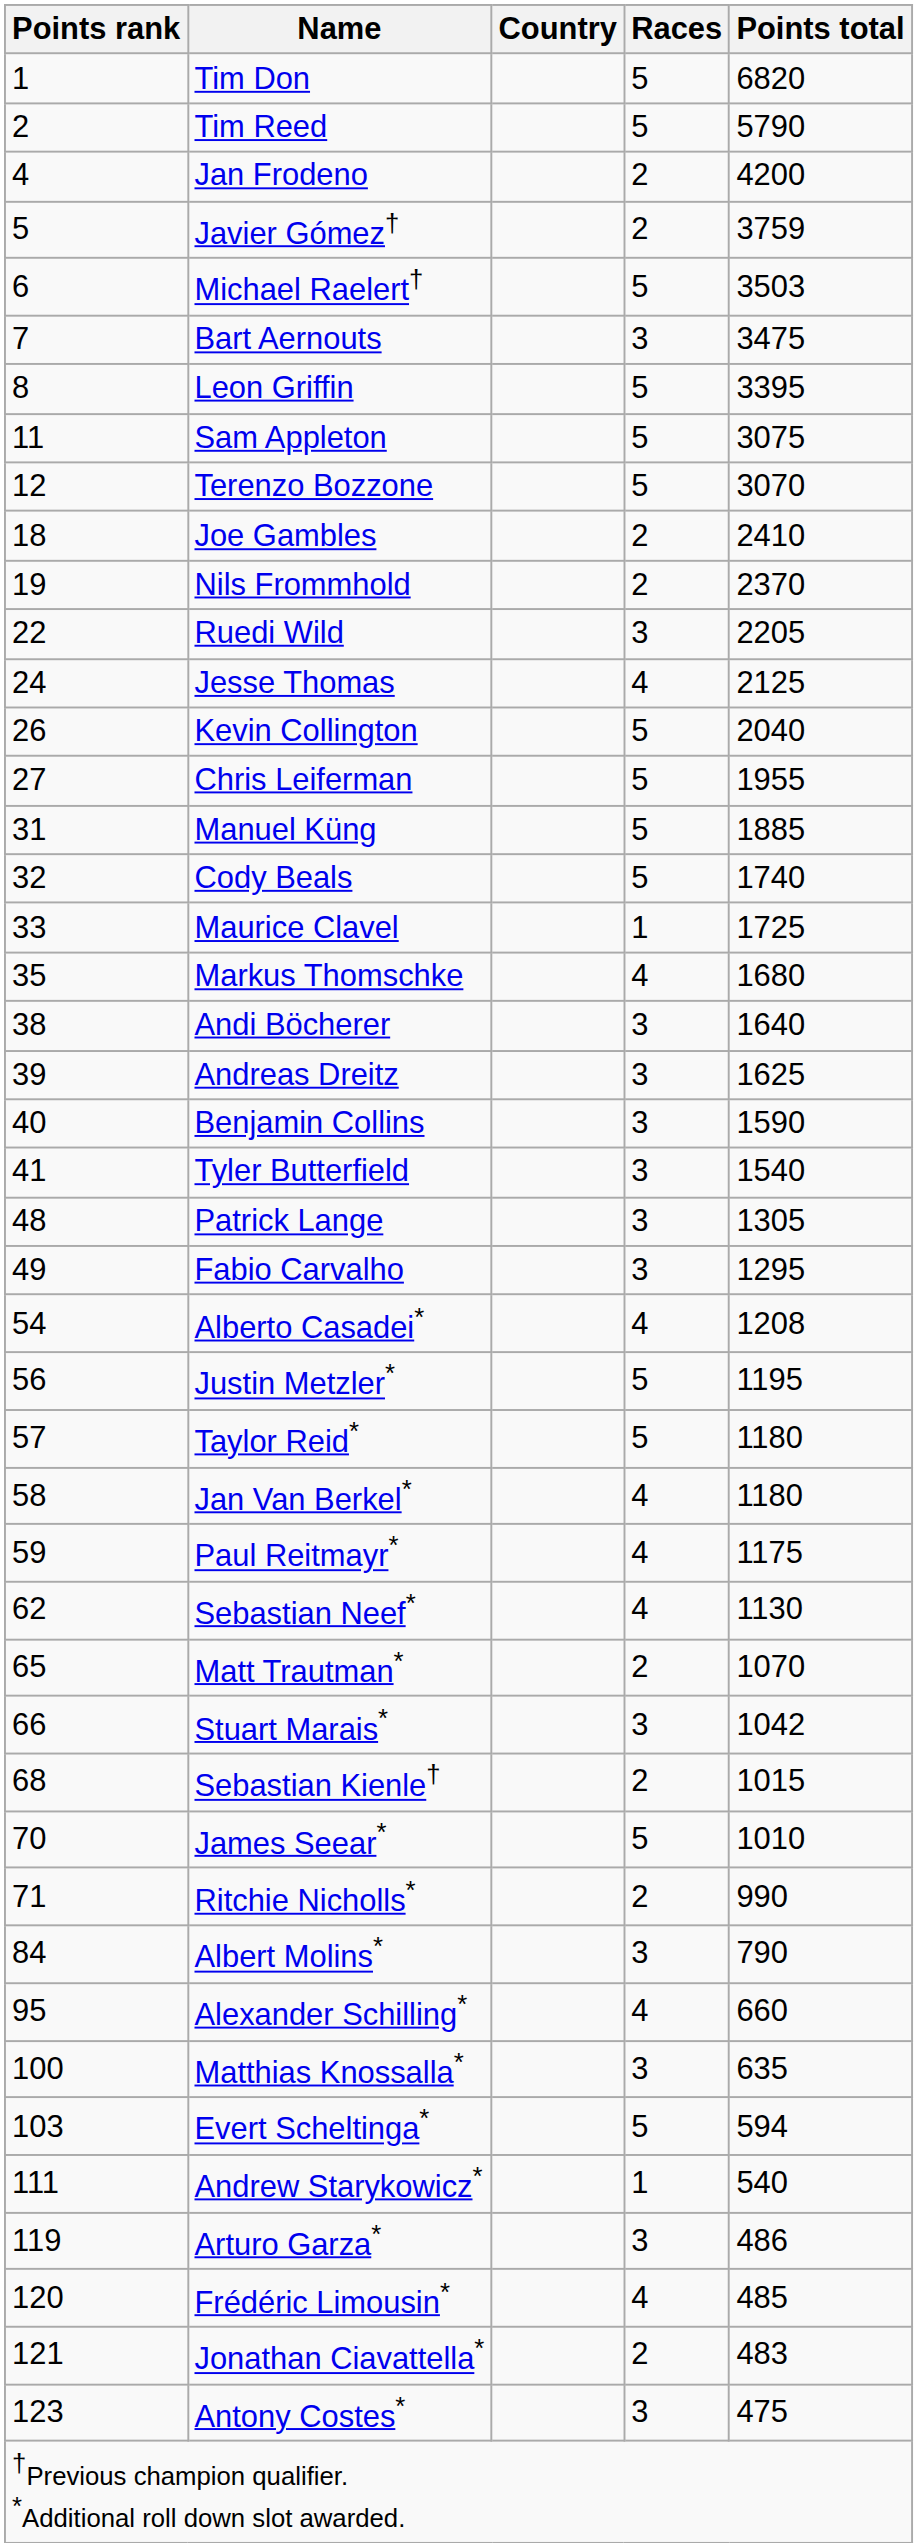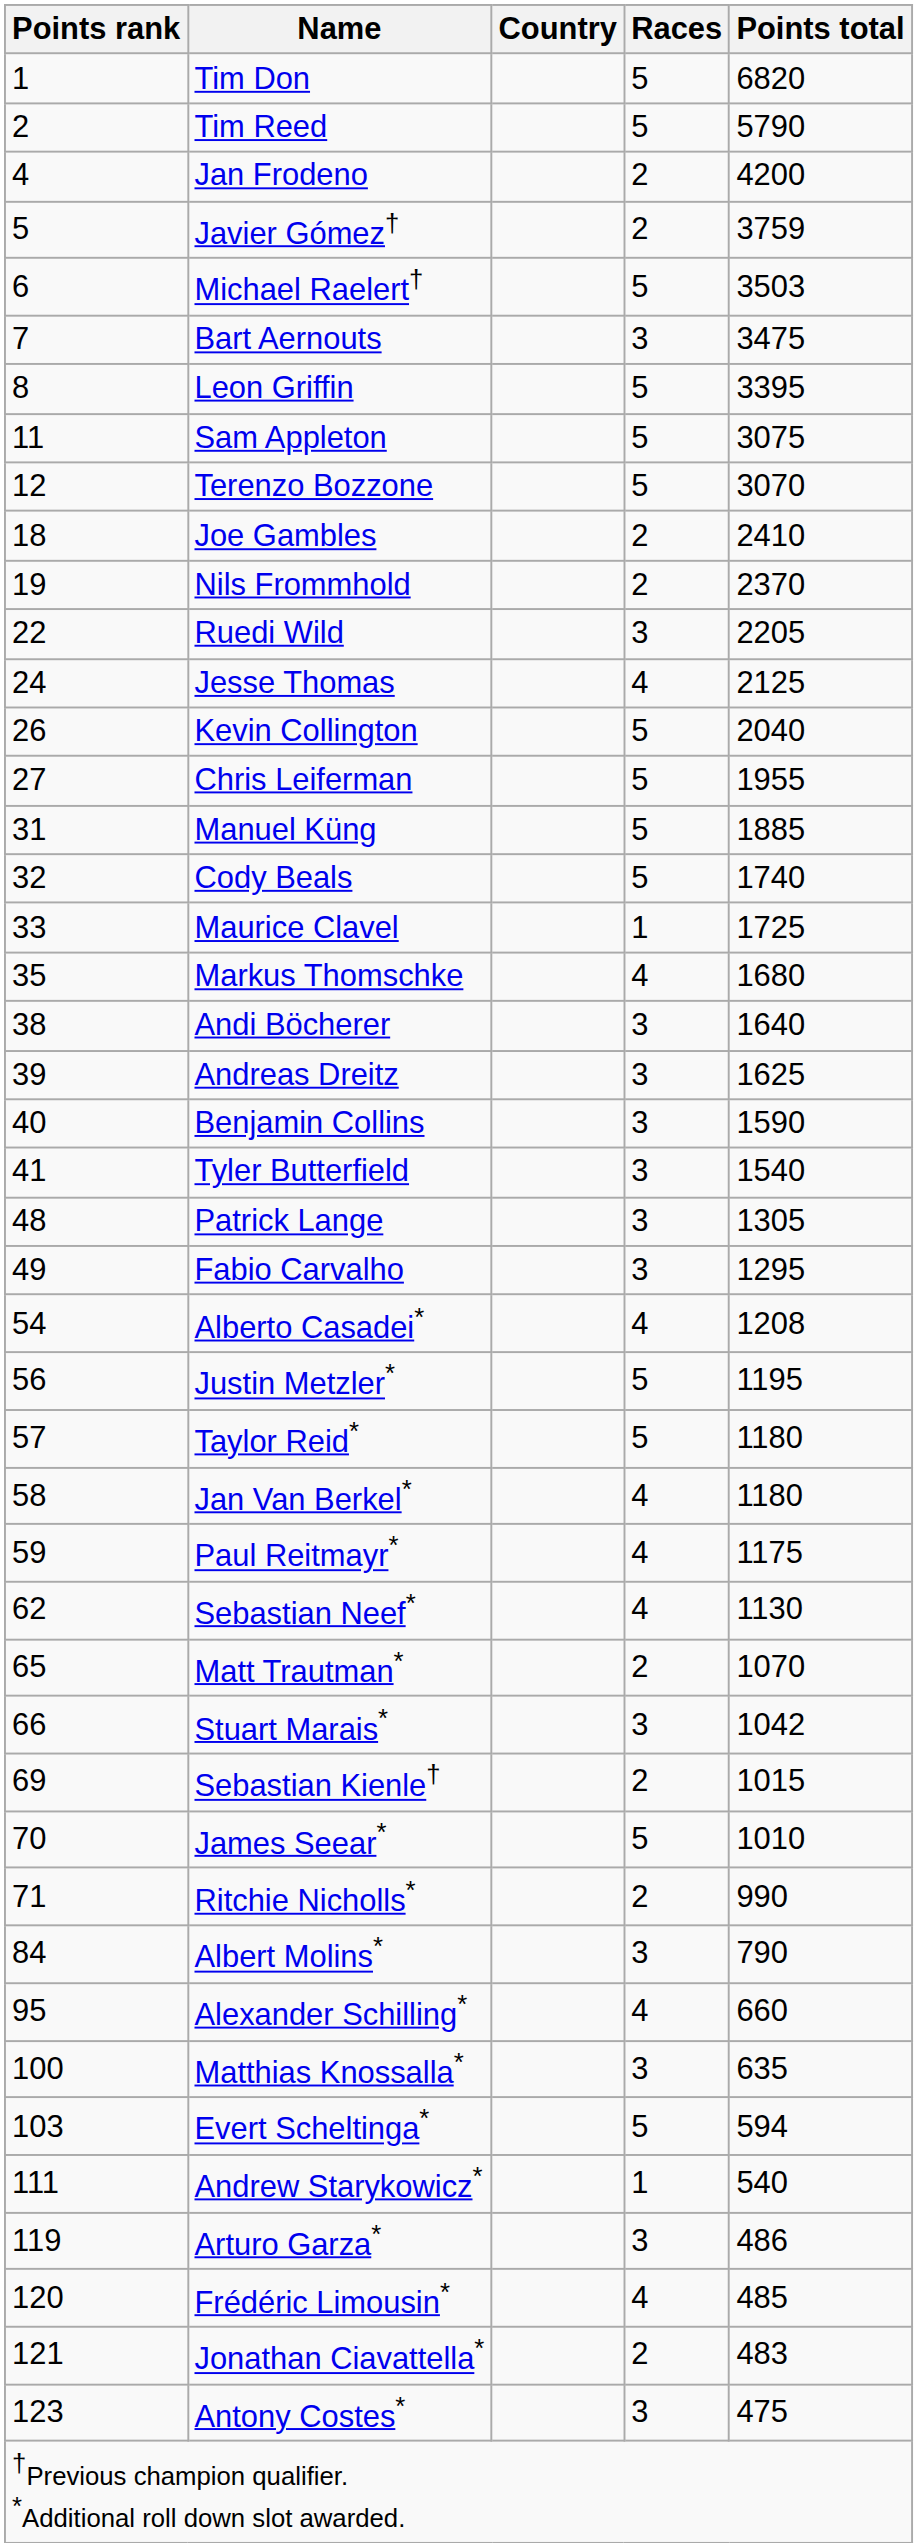 <table class="wikitable sortable">
 <tr>
 <th>Points rank</th>
 <th>Name</th>
 <th>Country</th>
 <th>Races</th>
 <th>Points total</th>
 </tr>
 <tr>
 <td>1</td>
 <td><a href='#'>Tim Don</a></td>
 <td></td>
 <td>5</td>
 <td>6820</td>
 </tr>
 <tr>
 <td>2</td>
 <td><a href='#'>Tim Reed</a></td>
 <td></td>
 <td>5</td>
 <td>5790</td>
 </tr>
 <tr>
 <td>4</td>
 <td><a href='#'>Jan Frodeno</a></td>
 <td></td>
 <td>2</td>
 <td>4200</td>
 </tr>
 <tr>
 <td>5</td>
 <td><a href='#'>Javier Gómez</a><sup>†</sup></td>
 <td></td>
 <td>2</td>
 <td>3759</td>
 </tr>
 <tr>
 <td>6</td>
 <td><a href='#'>Michael Raelert</a><sup>†</sup></td>
 <td></td>
 <td>5</td>
 <td>3503</td>
 </tr>
 <tr>
 <td>7</td>
 <td><a href='#'>Bart Aernouts</a></td>
 <td></td>
 <td>3</td>
 <td>3475</td>
 </tr>
 <tr>
 <td>8</td>
 <td><a href='#'>Leon Griffin</a></td>
 <td></td>
 <td>5</td>
 <td>3395</td>
 </tr>
 <tr>
 <td>11</td>
 <td><a href='#'>Sam Appleton</a></td>
 <td></td>
 <td>5</td>
 <td>3075</td>
 </tr>
 <tr>
 <td>12</td>
 <td><a href='#'>Terenzo Bozzone</a></td>
 <td></td>
 <td>5</td>
 <td>3070</td>
 </tr>
 <tr>
 <td>18</td>
 <td><a href='#'>Joe Gambles</a></td>
 <td></td>
 <td>2</td>
 <td>2410</td>
 </tr>
 <tr>
 <td>19</td>
 <td><a href='#'>Nils Frommhold</a></td>
 <td></td>
 <td>2</td>
 <td>2370</td>
 </tr>
 <tr>
 <td>22</td>
 <td><a href='#'>Ruedi Wild</a></td>
 <td></td>
 <td>3</td>
 <td>2205</td>
 </tr>
 <tr>
 <td>24</td>
 <td><a href='#'>Jesse Thomas</a></td>
 <td></td>
 <td>4</td>
 <td>2125</td>
 </tr>
 <tr>
 <td>26</td>
 <td><a href='#'>Kevin Collington</a></td>
 <td></td>
 <td>5</td>
 <td>2040</td>
 </tr>
 <tr>
 <td>27</td>
 <td><a href='#'>Chris Leiferman</a></td>
 <td></td>
 <td>5</td>
 <td>1955</td>
 </tr>
 <tr>
 <td>31</td>
 <td><a href='#'>Manuel Küng</a></td>
 <td></td>
 <td>5</td>
 <td>1885</td>
 </tr>
 <tr>
 <td>32</td>
 <td><a href='#'>Cody Beals</a></td>
 <td></td>
 <td>5</td>
 <td>1740</td>
 </tr>
 <tr>
 <td>33</td>
 <td><a href='#'>Maurice Clavel</a></td>
 <td></td>
 <td>1</td>
 <td>1725</td>
 </tr>
 <tr>
 <td>35</td>
 <td><a href='#'>Markus Thomschke</a></td>
 <td></td>
 <td>4</td>
 <td>1680</td>
 </tr>
 <tr>
 <td>38</td>
 <td><a href='#'>Andi Böcherer</a></td>
 <td></td>
 <td>3</td>
 <td>1640</td>
 </tr>
 <tr>
 <td>39</td>
 <td><a href='#'>Andreas Dreitz</a></td>
 <td></td>
 <td>3</td>
 <td>1625</td>
 </tr>
 <tr>
 <td>40</td>
 <td><a href='#'>Benjamin Collins</a></td>
 <td></td>
 <td>3</td>
 <td>1590</td>
 </tr>
 <tr>
 <td>41</td>
 <td><a href='#'>Tyler Butterfield</a></td>
 <td></td>
 <td>3</td>
 <td>1540</td>
 </tr>
 <tr>
 <td>48</td>
 <td><a href='#'>Patrick Lange</a></td>
 <td></td>
 <td>3</td>
 <td>1305</td>
 </tr>
 <tr>
 <td>49</td>
 <td><a href='#'>Fabio Carvalho</a></td>
 <td></td>
 <td>3</td>
 <td>1295</td>
 </tr>
 <tr>
 <td>54</td>
 <td><a href='#'>Alberto Casadei</a><sup>*</sup></td>
 <td></td>
 <td>4</td>
 <td>1208</td>
 </tr>
 <tr>
 <td>56</td>
 <td><a href='#'>Justin Metzler</a><sup>*</sup></td>
 <td></td>
 <td>5</td>
 <td>1195</td>
 </tr>
 <tr>
 <td>57</td>
 <td><a href='#'>Taylor Reid</a><sup>*</sup></td>
 <td></td>
 <td>5</td>
 <td>1180</td>
 </tr>
 <tr>
 <td>58</td>
 <td><a href='#'>Jan Van Berkel</a><sup>*</sup></td>
 <td></td>
 <td>4</td>
 <td>1180</td>
 </tr>
 <tr>
 <td>59</td>
 <td><a href='#'>Paul Reitmayr</a><sup>*</sup></td>
 <td></td>
 <td>4</td>
 <td>1175</td>
 </tr>
 <tr>
 <td>62</td>
 <td><a href='#'>Sebastian Neef</a><sup>*</sup></td>
 <td></td>
 <td>4</td>
 <td>1130</td>
 </tr>
 <tr>
 <td>65</td>
 <td><a href='#'>Matt Trautman</a><sup>*</sup></td>
 <td></td>
 <td>2</td>
 <td>1070</td>
 </tr>
 <tr>
 <td>66</td>
 <td><a href='#'>Stuart Marais</a><sup>*</sup></td>
 <td></td>
 <td>3</td>
 <td>1042</td>
 </tr>
 <tr>
-<td>68</td>
+<td>69</td>
 <td><a href='#'>Sebastian Kienle</a><sup>†</sup></td>
 <td></td>
 <td>2</td>
 <td>1015</td>
 </tr>
 <tr>
 <td>70</td>
 <td><a href='#'>James Seear</a><sup>*</sup></td>
 <td></td>
 <td>5</td>
 <td>1010</td>
 </tr>
 <tr>
 <td>71</td>
 <td><a href='#'>Ritchie Nicholls</a><sup>*</sup></td>
 <td></td>
 <td>2</td>
 <td>990</td>
 </tr>
 <tr>
 <td>84</td>
 <td><a href='#'>Albert Molins</a><sup>*</sup></td>
 <td></td>
 <td>3</td>
 <td>790</td>
 </tr>
 <tr>
 <td>95</td>
 <td><a href='#'>Alexander Schilling</a><sup>*</sup></td>
 <td></td>
 <td>4</td>
 <td>660</td>
 </tr>
 <tr>
 <td>100</td>
 <td><a href='#'>Matthias Knossalla</a><sup>*</sup></td>
 <td></td>
 <td>3</td>
 <td>635</td>
 </tr>
 <tr>
 <td>103</td>
 <td><a href='#'>Evert Scheltinga</a><sup>*</sup></td>
 <td></td>
 <td>5</td>
 <td>594</td>
 </tr>
 <tr>
 <td>111</td>
 <td><a href='#'>Andrew Starykowicz</a><sup>*</sup></td>
 <td></td>
 <td>1</td>
 <td>540</td>
 </tr>
 <tr>
 <td>119</td>
 <td><a href='#'>Arturo Garza</a><sup>*</sup></td>
 <td></td>
 <td>3</td>
 <td>486</td>
 </tr>
 <tr>
 <td>120</td>
 <td><a href='#'>Frédéric Limousin</a><sup>*</sup></td>
 <td></td>
 <td>4</td>
 <td>485</td>
 </tr>
 <tr>
 <td>121</td>
 <td><a href='#'>Jonathan Ciavattella</a><sup>*</sup></td>
 <td></td>
 <td>2</td>
 <td>483</td>
 </tr>
 <tr>
 <td>123</td>
 <td><a href='#'>Antony Costes</a><sup>*</sup></td>
 <td></td>
 <td>3</td>
 <td>475</td>
 </tr>
 <tr>
 <td colspan="5" align="left"><sup>†</sup><small>Previous champion qualifier.</small><br><sup>*</sup><small>Additional roll down slot awarded.</small></td>
 </tr>
 </table>
